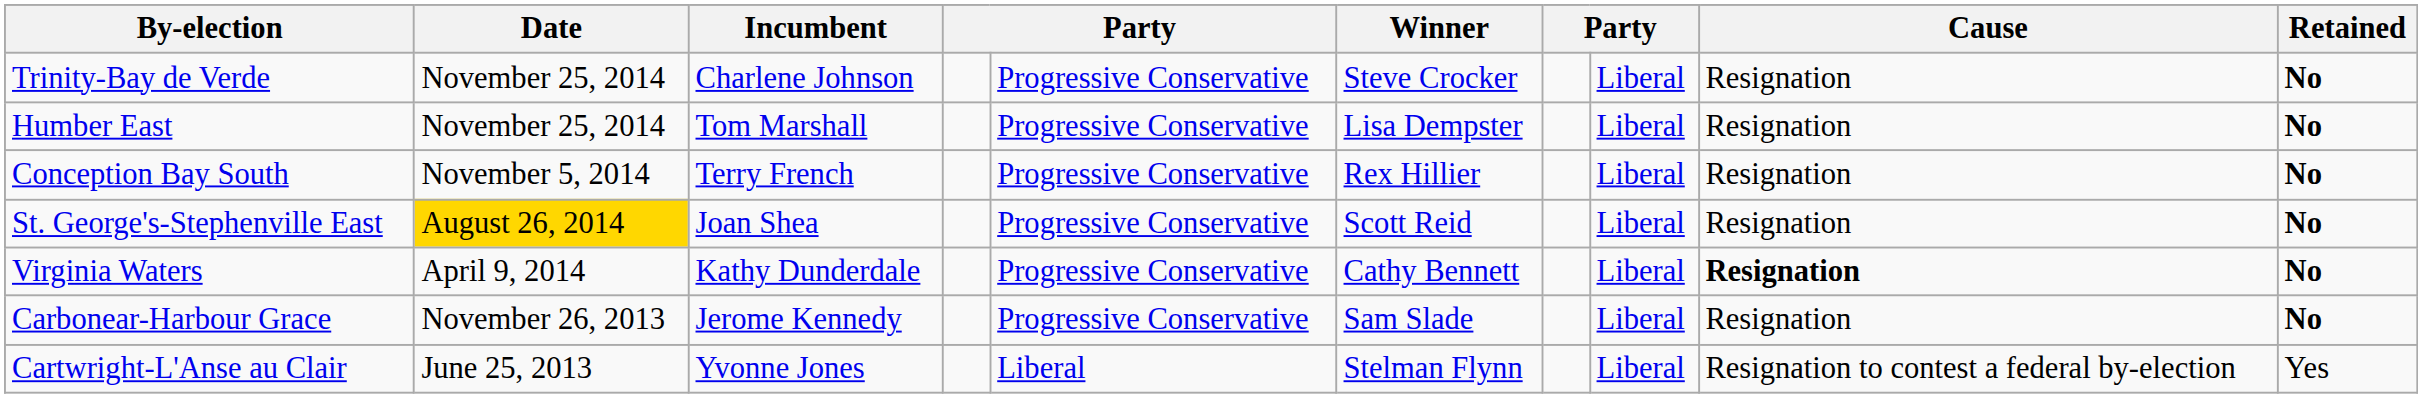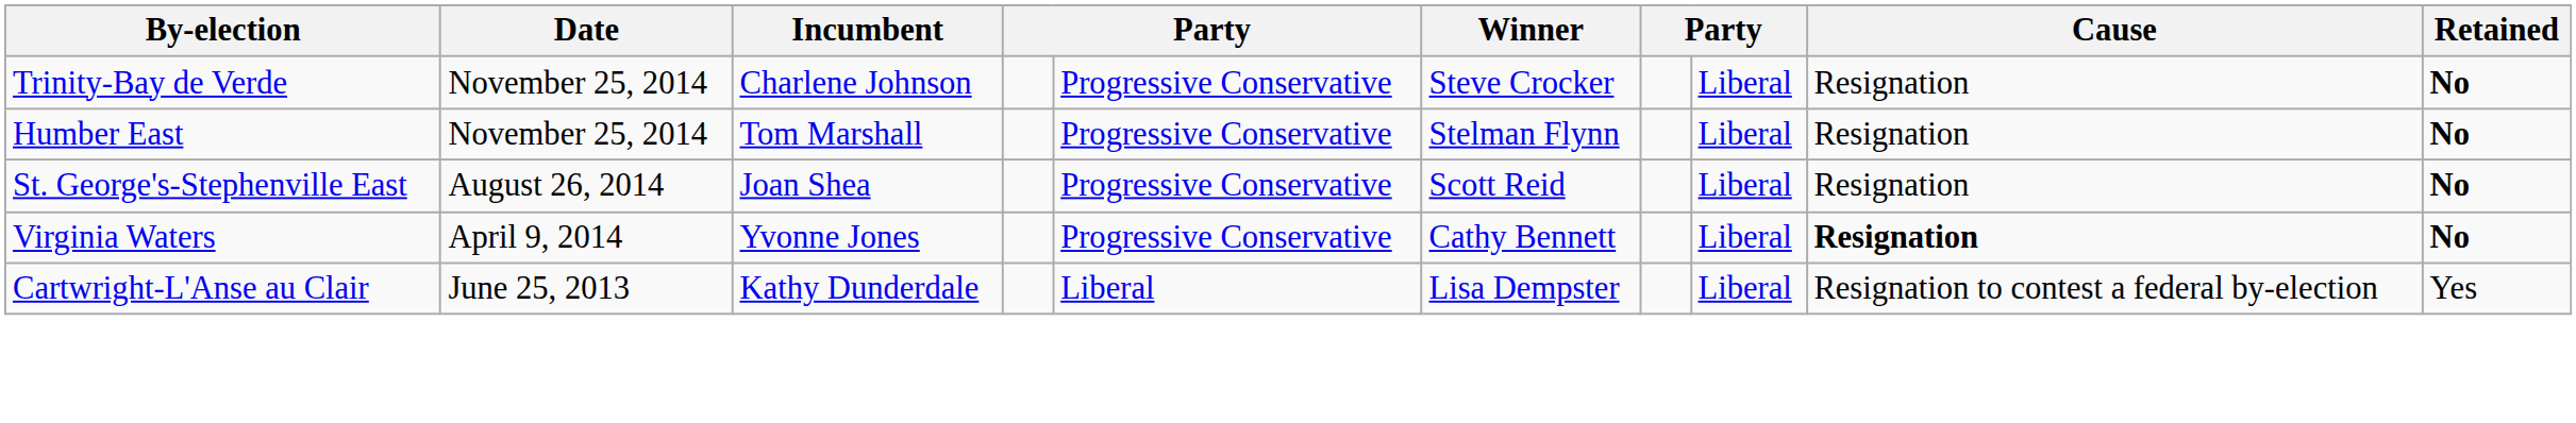 <table class=wikitable style="width:100%">
 <tr>
 <th>By-election</th>
 <th>Date</th>
 <th>Incumbent</th>
 <th colspan=2>Party</th>
 <th>Winner</th>
 <th colspan=2>Party</th>
 <th>Cause</th>
 <th>Retained</th>
 </tr>
 <tr>
 <td><a href='#'>Trinity-Bay de Verde</a></td>
 <td>November 25, 2014</td>
 <td><a href='#'>Charlene Johnson</a></td>
 <td>    </td>
 <td><a href='#'>Progressive Conservative</a></td>
 <td><a href='#'>Steve Crocker</a></td>
 <td>    </td>
 <td><a href='#'>Liberal</a></td>
 <td>Resignation</td>
 <td><strong>No</strong></td>
 </tr>
 <tr>
 <td><a href='#'>Humber East</a></td>
 <td>November 25, 2014</td>
 <td><a href='#'>Tom Marshall</a></td>
 <td>    </td>
 <td><a href='#'>Progressive Conservative</a></td>
-<td><a href='#'>Lisa Dempster</a></td>
-<td>    </td>
-<td><a href='#'>Liberal</a></td>
-<td>Resignation</td>
-<td><strong>No</strong></td>
-</tr>
-<tr>
-<td><a href='#'>Conception Bay South</a></td>
-<td>November 5, 2014</td>
-<td><a href='#'>Terry French</a></td>
-<td>    </td>
-<td><a href='#'>Progressive Conservative</a></td>
-<td><a href='#'>Rex Hillier</a></td>
+<td><a href='#'>Stelman Flynn</a></td>
 <td>    </td>
 <td><a href='#'>Liberal</a></td>
 <td>Resignation</td>
 <td><strong>No</strong></td>
 </tr>
 <tr>
 <td><a href='#'>St. George's-Stephenville East</a></td>
-<td style="background: gold;">August 26, 2014</td>
+<td>August 26, 2014</td>
 <td><a href='#'>Joan Shea</a></td>
 <td>    </td>
 <td><a href='#'>Progressive Conservative</a></td>
 <td><a href='#'>Scott Reid</a></td>
 <td>    </td>
 <td><a href='#'>Liberal</a></td>
 <td>Resignation</td>
 <td><strong>No</strong></td>
 </tr>
 <tr>
 <td><a href='#'>Virginia Waters</a></td>
 <td>April 9, 2014</td>
-<td><a href='#'>Kathy Dunderdale</a></td>
+<td><a href='#'>Yvonne Jones</a></td>
 <td>    </td>
 <td><a href='#'>Progressive Conservative</a></td>
 <td><a href='#'>Cathy Bennett</a></td>
 <td>    </td>
 <td><a href='#'>Liberal</a></td>
 <td><strong>Resignation</strong></td>
 <td><strong>No</strong></td>
 </tr>
 <tr>
-<td><a href='#'>Carbonear-Harbour Grace</a></td>
-<td>November 26, 2013</td>
-<td><a href='#'>Jerome Kennedy</a></td>
-<td>    </td>
-<td><a href='#'>Progressive Conservative</a></td>
-<td><a href='#'>Sam Slade</a></td>
+<td><a href='#'>Cartwright-L'Anse au Clair</a></td>
+<td>June 25, 2013</td>
+<td><a href='#'>Kathy Dunderdale</a></td>
 <td>    </td>
 <td><a href='#'>Liberal</a></td>
-<td>Resignation</td>
-<td><strong>No</strong></td>
-</tr>
-<tr>
-<td><a href='#'>Cartwright-L'Anse au Clair</a></td>
-<td>June 25, 2013</td>
-<td><a href='#'>Yvonne Jones</a></td>
-<td>    </td>
-<td><a href='#'>Liberal</a></td>
-<td><a href='#'>Stelman Flynn</a></td>
+<td><a href='#'>Lisa Dempster</a></td>
 <td>    </td>
 <td><a href='#'>Liberal</a></td>
 <td>Resignation to contest a federal by-election</td>
 <td>Yes</td>
 </tr>
 </table>
